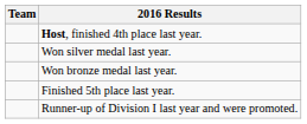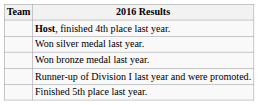 <table class="wikitable">
 <tr>
 <th>Team</th>
 <th>2016 Results</th>
 </tr>
 <tr>
 <td></td>
 <td><strong>Host</strong>, finished 4th place last year.</td>
 </tr>
 <tr>
 <td></td>
 <td>Won silver medal last year.</td>
 </tr>
 <tr>
 <td></td>
 <td>Won bronze medal last year.</td>
 </tr>
 <tr>
 <td></td>
-<td>Finished 5th place last year.</td>
+<td>Runner-up of Division I last year and were promoted.</td>
 </tr>
 <tr>
 <td></td>
-<td>Runner-up of Division I last year and were promoted.</td>
+<td>Finished 5th place last year.</td>
 </tr>
 </table>
